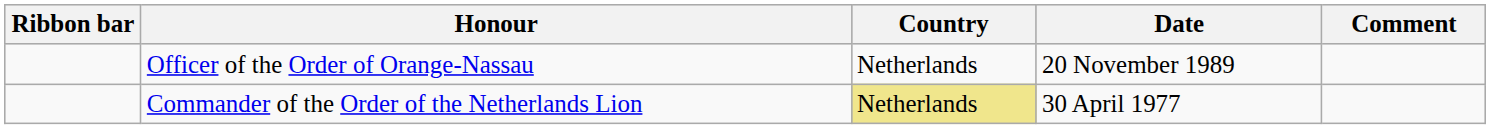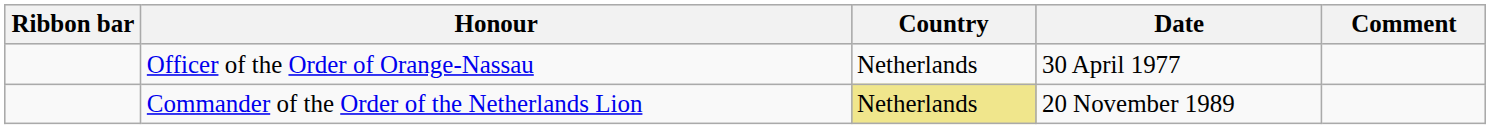 <table class="wikitable" style="width:60%;">
 <tr>
 <th style="width:80px;">Ribbon bar</th>
 <th>Honour</th>
 <th>Country</th>
 <th>Date</th>
 <th>Comment</th>
 </tr>
 <tr>
 <td></td>
 <td><a href='#'>Officer</a> of the <a href='#'>Order of Orange-Nassau</a></td>
 <td>Netherlands</td>
-<td>20 November 1989</td>
+<td>30 April 1977</td>
 <td></td>
 </tr>
 <tr>
 <td></td>
 <td><a href='#'>Commander</a> of the <a href='#'>Order of the Netherlands Lion</a></td>
 <td style="background: khaki;">Netherlands</td>
-<td>30 April 1977</td>
+<td>20 November 1989</td>
 <td></td>
 </tr>
 </table>
